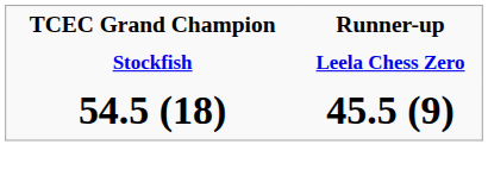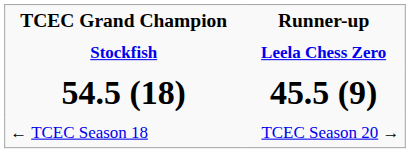 <table class="infobox" cellpadding="5" cellspacing="0" style="width:30%;  border-collapse:collapse; text-align:center;">
 <tr>
 <td style="text-align:center; font-size:115%"><strong>TCEC Grand Champion</strong></td>
 <td style="text-align:center; font-size:115%"><strong>Runner-up</strong></td>
 </tr>
 <tr>
 <td style="text-align:center"><strong><a href='#'>Stockfish</a></strong></td>
 <td style="text-align:center"><strong><a href='#'>Leela Chess Zero</a></strong></td>
 </tr>
 <tr>
 <td style="text-align:center; font-size:200%"><strong>54.5 (18)</strong></td>
 <td style="text-align:center; font-size:200%"><strong>45.5 (9)</strong></td>
 </tr>
+<tr>
+<td style="text-align:left">← <a href='#'>TCEC Season 18</a></td>
+<td style="text-align:right"><a href='#'>TCEC Season 20</a> →</td>
+</tr>
 </table>
